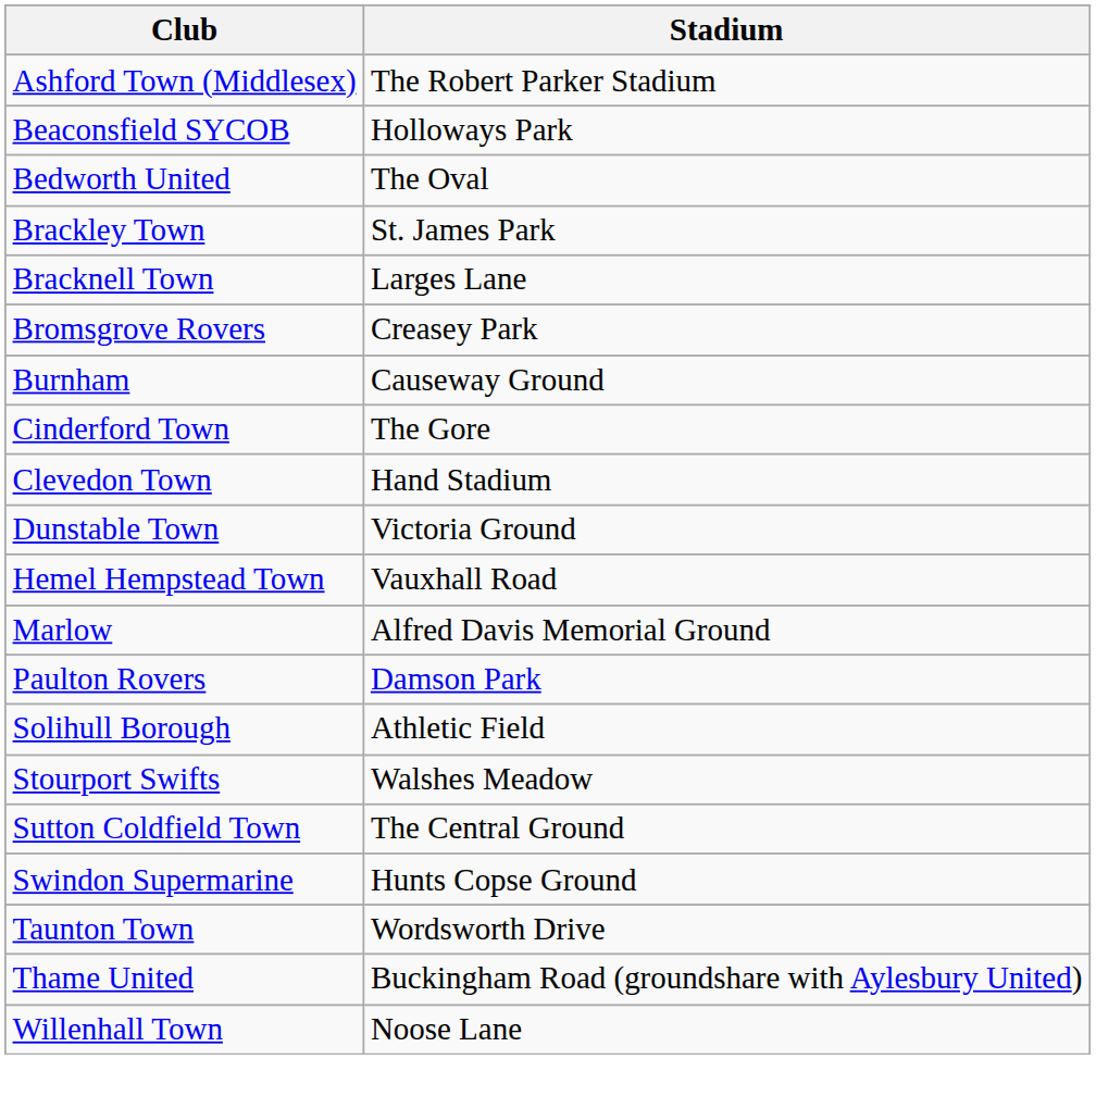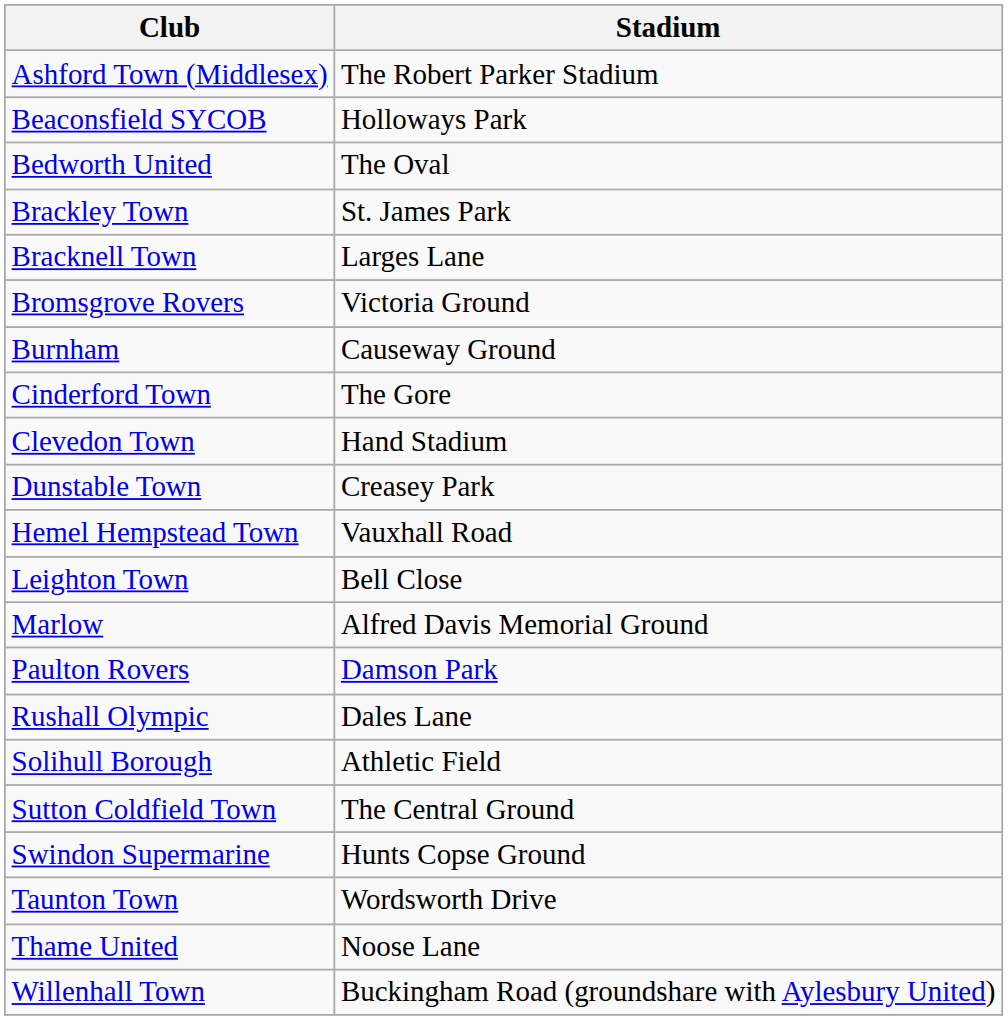 <table class="wikitable sortable">
 <tr>
 <th>Club</th>
 <th>Stadium</th>
 </tr>
 <tr>
 <td><a href='#'>Ashford Town (Middlesex)</a></td>
 <td>The Robert Parker Stadium</td>
 </tr>
 <tr>
 <td><a href='#'>Beaconsfield SYCOB</a></td>
 <td>Holloways Park</td>
 </tr>
 <tr>
 <td><a href='#'>Bedworth United</a></td>
 <td>The Oval</td>
 </tr>
 <tr>
 <td><a href='#'>Brackley Town</a></td>
 <td>St. James Park</td>
 </tr>
 <tr>
 <td><a href='#'>Bracknell Town</a></td>
 <td>Larges Lane</td>
 </tr>
 <tr>
 <td><a href='#'>Bromsgrove Rovers</a></td>
-<td>Creasey Park</td>
+<td>Victoria Ground</td>
 </tr>
 <tr>
 <td><a href='#'>Burnham</a></td>
 <td>Causeway Ground</td>
 </tr>
 <tr>
 <td><a href='#'>Cinderford Town</a></td>
 <td>The Gore</td>
 </tr>
 <tr>
 <td><a href='#'>Clevedon Town</a></td>
 <td>Hand Stadium</td>
 </tr>
 <tr>
 <td><a href='#'>Dunstable Town</a></td>
-<td>Victoria Ground</td>
+<td>Creasey Park</td>
 </tr>
 <tr>
 <td><a href='#'>Hemel Hempstead Town</a></td>
 <td>Vauxhall Road</td>
+</tr>
+<tr>
+<td><a href='#'>Leighton Town</a></td>
+<td>Bell Close</td>
 </tr>
 <tr>
 <td><a href='#'>Marlow</a></td>
 <td>Alfred Davis Memorial Ground</td>
 </tr>
 <tr>
 <td><a href='#'>Paulton Rovers</a></td>
 <td><a href='#'>Damson Park</a></td>
 </tr>
 <tr>
+<td><a href='#'>Rushall Olympic</a></td>
+<td>Dales Lane</td>
+</tr>
+<tr>
 <td><a href='#'>Solihull Borough</a></td>
 <td>Athletic Field</td>
-</tr>
-<tr>
-<td><a href='#'>Stourport Swifts</a></td>
-<td>Walshes Meadow</td>
 </tr>
 <tr>
 <td><a href='#'>Sutton Coldfield Town</a></td>
 <td>The Central Ground</td>
 </tr>
 <tr>
 <td><a href='#'>Swindon Supermarine</a></td>
 <td>Hunts Copse Ground</td>
 </tr>
 <tr>
 <td><a href='#'>Taunton Town</a></td>
 <td>Wordsworth Drive</td>
 </tr>
 <tr>
 <td><a href='#'>Thame United</a></td>
-<td>Buckingham Road (groundshare with <a href='#'>Aylesbury United</a>)</td>
+<td>Noose Lane</td>
 </tr>
 <tr>
 <td><a href='#'>Willenhall Town</a></td>
-<td>Noose Lane</td>
+<td>Buckingham Road (groundshare with <a href='#'>Aylesbury United</a>)</td>
 </tr>
 </table>
